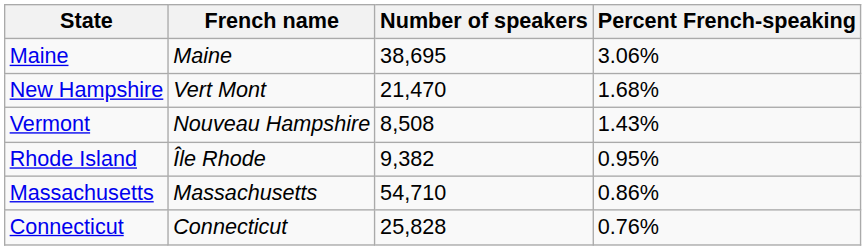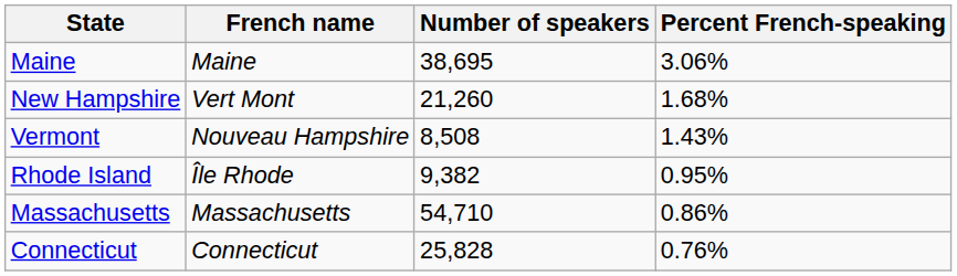 <table class="wikitable sortable">
 <tr>
 <th>State</th>
 <th>French name</th>
 <th>Number of speakers</th>
 <th>Percent French-speaking</th>
 </tr>
 <tr>
 <td><a href='#'>Maine</a></td>
 <td><em>Maine</em></td>
 <td>38,695</td>
 <td>3.06%</td>
 </tr>
 <tr>
 <td><a href='#'>New Hampshire</a></td>
 <td><em>Vert Mont</em></td>
-<td>21,470</td>
+<td>21,260</td>
 <td>1.68%</td>
 </tr>
 <tr>
 <td><a href='#'>Vermont</a></td>
 <td><em>Nouveau Hampshire</em></td>
 <td>8,508</td>
 <td>1.43%</td>
 </tr>
 <tr>
 <td><a href='#'>Rhode Island</a></td>
 <td><em>Île Rhode</em></td>
 <td>9,382</td>
 <td>0.95%</td>
 </tr>
 <tr>
 <td><a href='#'>Massachusetts</a></td>
 <td><em>Massachusetts</em></td>
 <td>54,710</td>
 <td>0.86%</td>
 </tr>
 <tr>
 <td><a href='#'>Connecticut</a></td>
 <td><em>Connecticut</em></td>
 <td>25,828</td>
 <td>0.76%</td>
 </tr>
 </table>
